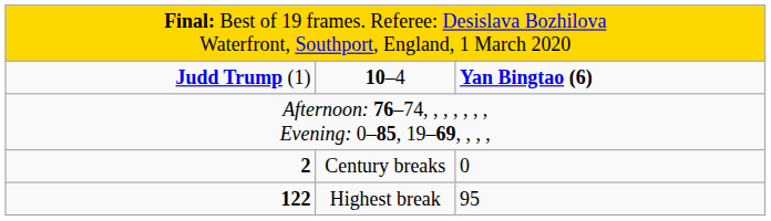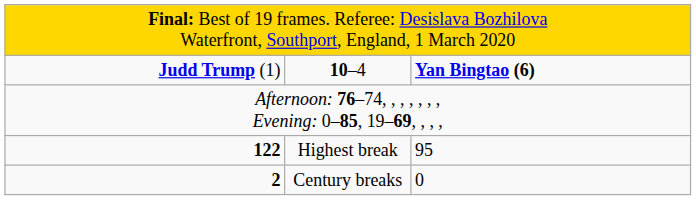 <table class="wikitable" style="font-size: 95%; margin: 1em auto 1em auto;">
 <tr>
 <td colspan="3" align="center" bgcolor="#ffd700"><strong>Final:</strong> Best of 19 frames. Referee: <a href='#'>Desislava Bozhilova</a><br>Waterfront, <a href='#'>Southport</a>, England, 1 March 2020</td>
 </tr>
 <tr>
 <td width="230" align="right"><strong><a href='#'>Judd Trump</a></strong> (1)<br></td>
 <td width="100" align="center"><strong>10</strong>–4</td>
 <td width="230"><strong><a href='#'>Yan Bingtao</a> (6)<br></strong></td>
 </tr>
 <tr>
 <td colspan="3" align="center" style="font-size: 100%"><em>Afternoon:</em> <strong>76</strong>–74, , , , , , ,  <br><em>Evening:</em> 0–<strong>85</strong>, 19–<strong>69</strong>, , , , </td>
 </tr>
 <tr>
+<td align="right"><strong>122</strong></td>
+<td align="center">Highest break</td>
+<td>95</td>
+</tr>
+<tr>
 <td align="right"><strong>2</strong></td>
 <td align="center">Century breaks</td>
 <td>0</td>
 </tr>
-<tr>
-<td align="right"><strong>122</strong></td>
-<td align="center">Highest break</td>
-<td>95</td>
-</tr>
 </table>
